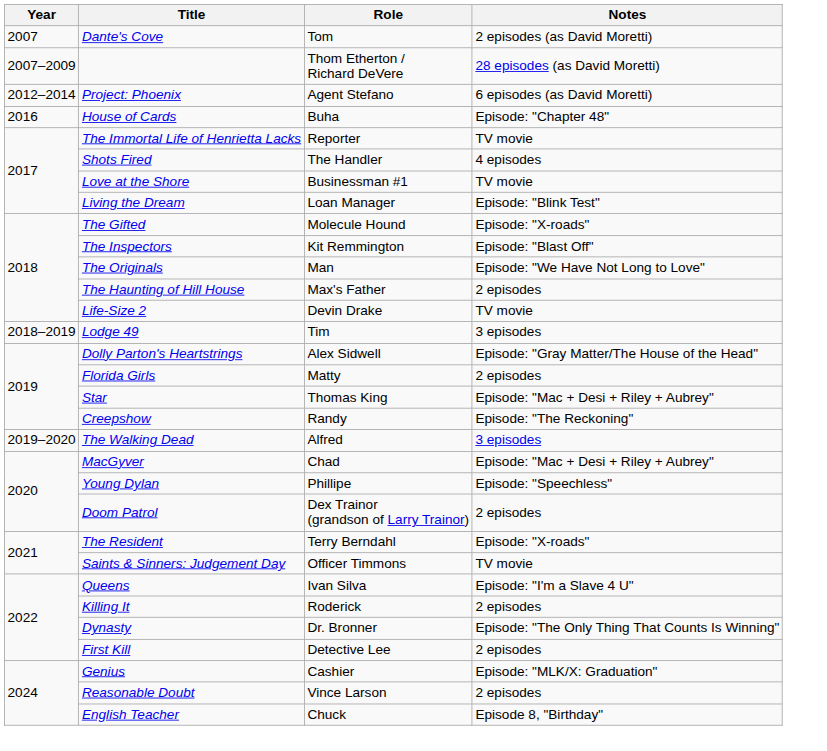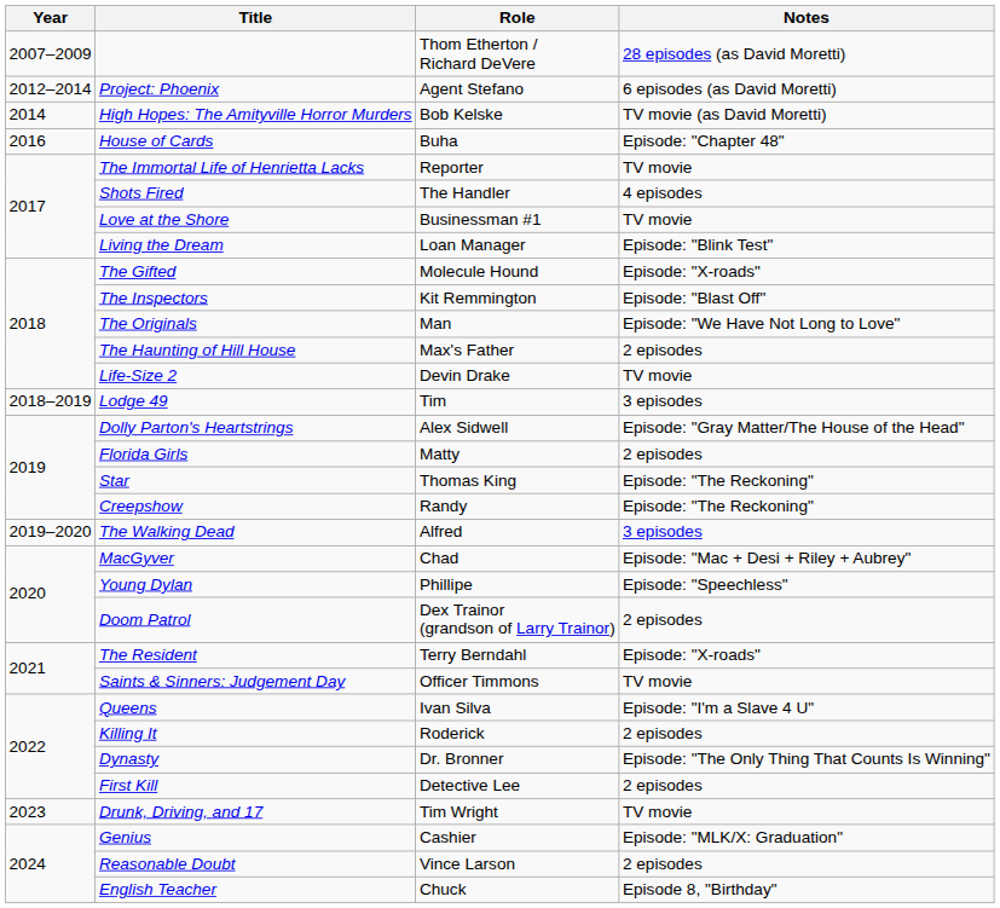 <table class="wikitable sortable">
 <tr>
 <th>Year</th>
 <th>Title</th>
 <th>Role</th>
 <th class="unsortable">Notes</th>
-</tr>
-<tr>
-<td>2007</td>
-<td><em><a href='#'>Dante's Cove</a></em></td>
-<td>Tom</td>
-<td>2 episodes (as David Moretti)</td>
 </tr>
 <tr>
 <td>2007–2009</td>
 <td><em></em></td>
 <td>Thom Etherton /<br>Richard DeVere</td>
 <td><a href='#'>28 episodes</a> (as David Moretti)</td>
 </tr>
 <tr>
 <td>2012–2014</td>
 <td><em><a href='#'>Project: Phoenix</a></em></td>
 <td>Agent Stefano</td>
 <td>6 episodes (as David Moretti)</td>
+</tr>
+<tr>
+<td>2014</td>
+<td><em><a href='#'>High Hopes: The Amityville Horror Murders</a></em></td>
+<td>Bob Kelske</td>
+<td>TV movie (as David Moretti)</td>
 </tr>
 <tr>
 <td>2016</td>
 <td><em><a href='#'>House of Cards</a></em></td>
 <td>Buha</td>
 <td>Episode: "Chapter 48"</td>
 </tr>
 <tr>
 <td rowspan="4">2017</td>
 <td><em><a href='#'>The Immortal Life of Henrietta Lacks</a></em></td>
 <td>Reporter</td>
 <td>TV movie</td>
 </tr>
 <tr>
 <td><em><a href='#'>Shots Fired</a></em></td>
 <td>The Handler</td>
 <td>4 episodes</td>
 </tr>
 <tr>
 <td><em><a href='#'>Love at the Shore</a></em></td>
 <td>Businessman #1</td>
 <td>TV movie</td>
 </tr>
 <tr>
 <td><em><a href='#'>Living the Dream</a></em></td>
 <td>Loan Manager</td>
 <td>Episode: "Blink Test"</td>
 </tr>
 <tr>
 <td rowspan="5">2018</td>
 <td><em><a href='#'>The Gifted</a></em></td>
 <td>Molecule Hound</td>
 <td>Episode: "X-roads"</td>
 </tr>
 <tr>
 <td><em><a href='#'>The Inspectors</a></em></td>
 <td>Kit Remmington</td>
 <td>Episode: "Blast Off"</td>
 </tr>
 <tr>
 <td><em><a href='#'>The Originals</a></em></td>
 <td>Man</td>
 <td>Episode: "We Have Not Long to Love"</td>
 </tr>
 <tr>
 <td><em><a href='#'>The Haunting of Hill House</a></em></td>
 <td>Max's Father</td>
 <td>2 episodes</td>
 </tr>
 <tr>
 <td><em><a href='#'>Life-Size 2</a></em></td>
 <td>Devin Drake</td>
 <td>TV movie</td>
 </tr>
 <tr>
 <td>2018–2019</td>
 <td><em><a href='#'>Lodge 49</a></em></td>
 <td>Tim</td>
 <td>3 episodes</td>
 </tr>
 <tr>
 <td rowspan="4">2019</td>
 <td><em><a href='#'>Dolly Parton's Heartstrings</a></em></td>
 <td>Alex Sidwell</td>
 <td>Episode: "Gray Matter/The House of the Head"</td>
 </tr>
 <tr>
 <td><em><a href='#'>Florida Girls</a></em></td>
 <td>Matty</td>
 <td>2 episodes</td>
 </tr>
 <tr>
 <td><em><a href='#'>Star</a></em></td>
 <td>Thomas King</td>
-<td>Episode: "Mac + Desi + Riley + Aubrey"</td>
+<td>Episode: "The Reckoning"</td>
 </tr>
 <tr>
 <td><em><a href='#'>Creepshow</a></em></td>
 <td>Randy</td>
 <td>Episode: "The Reckoning"</td>
 </tr>
 <tr>
 <td>2019–2020</td>
 <td><em><a href='#'>The Walking Dead</a></em></td>
 <td>Alfred</td>
 <td><a href='#'>3 episodes</a></td>
 </tr>
 <tr>
 <td rowspan="3">2020</td>
 <td><em><a href='#'>MacGyver</a></em></td>
 <td>Chad</td>
 <td>Episode: "Mac + Desi + Riley + Aubrey"</td>
 </tr>
 <tr>
 <td><em><a href='#'>Young Dylan</a></em></td>
 <td>Phillipe</td>
 <td>Episode: "Speechless"</td>
 </tr>
 <tr>
 <td><em><a href='#'>Doom Patrol</a></em></td>
 <td>Dex Trainor<br>(grandson of <a href='#'>Larry Trainor</a>)</td>
 <td>2 episodes</td>
 </tr>
 <tr>
 <td rowspan="2">2021</td>
 <td><em><a href='#'>The Resident</a></em></td>
 <td>Terry Berndahl</td>
 <td>Episode: "X-roads"</td>
 </tr>
 <tr>
 <td><em><a href='#'>Saints & Sinners: Judgement Day</a></em></td>
 <td>Officer Timmons</td>
 <td>TV movie</td>
 </tr>
 <tr>
 <td rowspan="4">2022</td>
 <td><em><a href='#'>Queens</a></em></td>
 <td>Ivan Silva</td>
 <td>Episode: "I'm a Slave 4 U"</td>
 </tr>
 <tr>
 <td><em><a href='#'>Killing It</a></em></td>
 <td>Roderick</td>
 <td>2 episodes</td>
 </tr>
 <tr>
 <td><em><a href='#'>Dynasty</a></em></td>
 <td>Dr. Bronner</td>
 <td>Episode: "The Only Thing That Counts Is Winning"</td>
 </tr>
 <tr>
 <td><em><a href='#'>First Kill</a></em></td>
 <td>Detective Lee</td>
 <td>2 episodes</td>
 </tr>
 <tr>
+<td>2023</td>
+<td><em><a href='#'>Drunk, Driving, and 17</a></em></td>
+<td>Tim Wright</td>
+<td>TV movie</td>
+</tr>
+<tr>
 <td rowspan="3">2024</td>
 <td><em><a href='#'>Genius</a></em></td>
 <td>Cashier</td>
 <td>Episode: "MLK/X: Graduation"</td>
 </tr>
 <tr>
 <td><em><a href='#'>Reasonable Doubt</a></em></td>
 <td>Vince Larson</td>
 <td>2 episodes</td>
 </tr>
 <tr>
 <td><em><a href='#'>English Teacher</a></em></td>
 <td>Chuck</td>
 <td>Episode 8, "Birthday"</td>
 </tr>
 </table>
